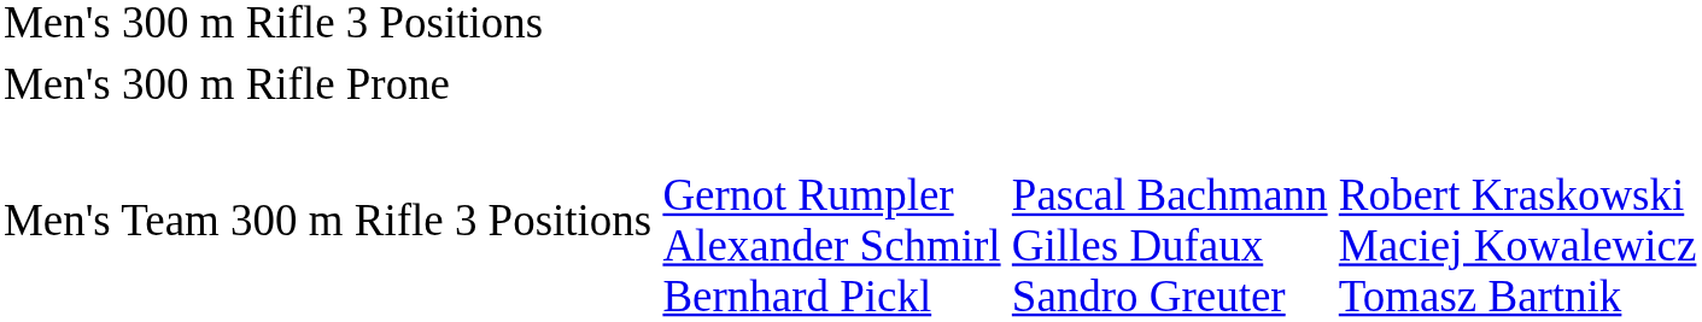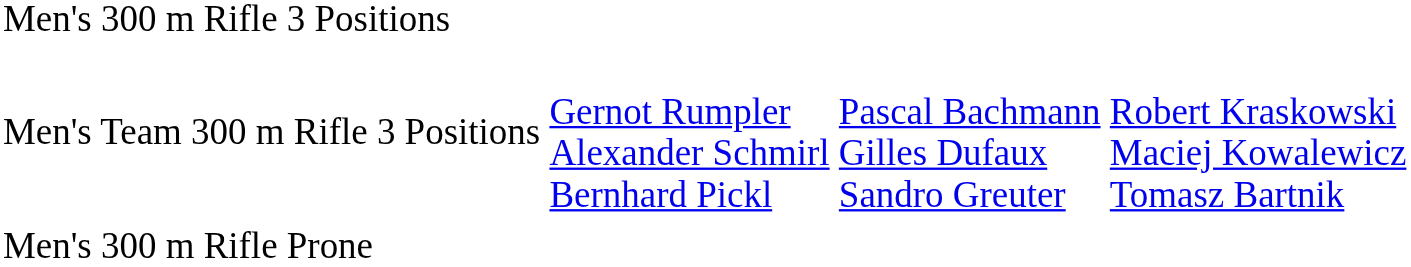 <table>
 <tr>
 <td>Men's 300 m Rifle 3 Positions</td>
-<td></td>
-<td></td>
-<td></td>
-</tr>
-<tr>
-<td>Men's 300 m Rifle Prone</td>
 <td></td>
 <td></td>
 <td></td>
 </tr>
 <tr>
 <td>Men's Team 300 m Rifle 3 Positions</td>
 <td><br><a href='#'>Gernot Rumpler</a><br><a href='#'>Alexander Schmirl</a><br><a href='#'>Bernhard Pickl</a></td>
 <td><br><a href='#'>Pascal Bachmann</a><br><a href='#'>Gilles Dufaux</a><br><a href='#'>Sandro Greuter</a></td>
 <td><br><a href='#'>Robert Kraskowski</a><br><a href='#'>Maciej Kowalewicz</a><br><a href='#'>Tomasz Bartnik </a></td>
 </tr>
+<tr>
+<td>Men's 300 m Rifle Prone</td>
+<td></td>
+<td></td>
+<td></td>
+</tr>
 </table>
